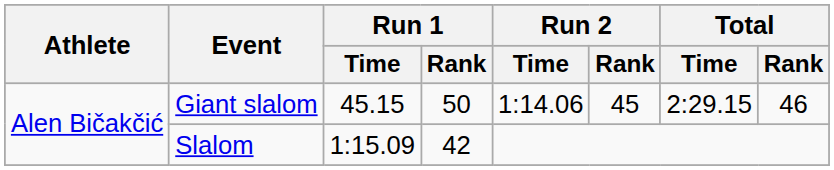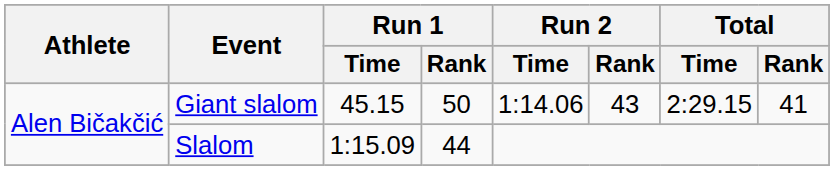 <table class="wikitable" style="font-size:90%">
 <tr>
 <th rowspan=2>Athlete</th>
 <th rowspan=2>Event</th>
 <th colspan=2>Run 1</th>
 <th colspan=2>Run 2</th>
 <th colspan=2>Total</th>
 </tr>
 <tr style="font-size:95%">
 <th>Time</th>
 <th>Rank</th>
 <th>Time</th>
 <th>Rank</th>
 <th>Time</th>
 <th>Rank</th>
 </tr>
 <tr align=center>
 <td align="left" rowspan="2"><a href='#'>Alen Bičakčić</a></td>
 <td align="left"><a href='#'>Giant slalom</a></td>
 <td>45.15</td>
 <td>50</td>
 <td>1:14.06</td>
-<td>45</td>
+<td>43</td>
 <td>2:29.15</td>
-<td>46</td>
+<td>41</td>
 </tr>
 <tr align=center>
 <td align="left"><a href='#'>Slalom</a></td>
 <td>1:15.09</td>
-<td>42</td>
+<td>44</td>
 <td colspan=4></td>
 </tr>
 </table>
